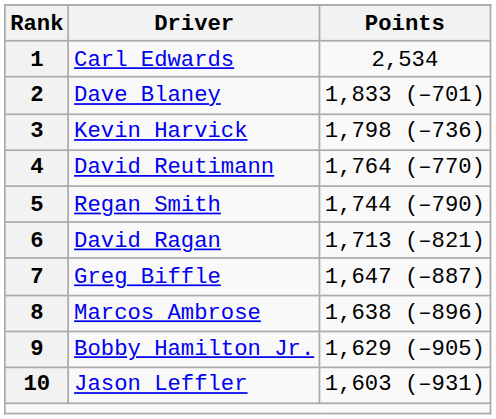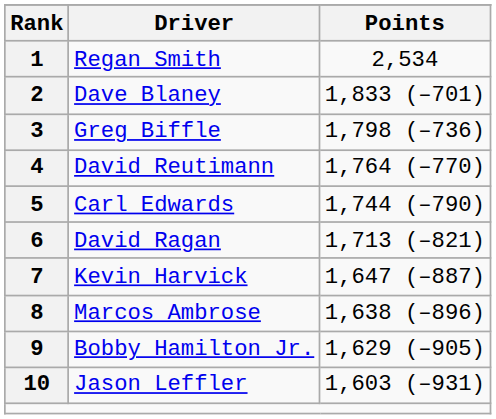 <table class="wikitable">
 <tr>
 </tr>
 <tr>
 <th scope="col">Rank</th>
 <th scope="col">Driver</th>
 <th scope="col">Points</th>
 </tr>
 <tr>
 <th scope="row">1</th>
-<td><a href='#'>Carl Edwards</a></td>
+<td><a href='#'>Regan Smith</a></td>
 <td style="text-align:center;">2,534</td>
 </tr>
 <tr>
 <th scope="row">2</th>
 <td><a href='#'>Dave Blaney</a></td>
 <td style="text-align:center;">1,833 (–701)</td>
 </tr>
 <tr>
 <th scope="row">3</th>
-<td><a href='#'>Kevin Harvick</a></td>
+<td><a href='#'>Greg Biffle</a></td>
 <td style="text-align:center;">1,798 (–736)</td>
 </tr>
 <tr>
 <th scope="row">4</th>
 <td><a href='#'>David Reutimann</a></td>
 <td style="text-align:center;">1,764 (–770)</td>
 </tr>
 <tr>
 <th scope="row">5</th>
-<td><a href='#'>Regan Smith</a></td>
+<td><a href='#'>Carl Edwards</a></td>
 <td style="text-align:center;">1,744 (–790)</td>
 </tr>
 <tr>
 <th scope="row">6</th>
 <td><a href='#'>David Ragan</a></td>
 <td style="text-align:center;">1,713 (–821)</td>
 </tr>
 <tr>
 <th scope="row">7</th>
-<td><a href='#'>Greg Biffle</a></td>
+<td><a href='#'>Kevin Harvick</a></td>
 <td style="text-align:center;">1,647 (–887)</td>
 </tr>
 <tr>
 <th scope="row">8</th>
 <td><a href='#'>Marcos Ambrose</a></td>
 <td style="text-align:center;">1,638 (–896)</td>
 </tr>
 <tr>
 <th scope="row">9</th>
 <td><a href='#'>Bobby Hamilton Jr.</a></td>
 <td style="text-align:center;">1,629 (–905)</td>
 </tr>
 <tr>
 <th scope="row">10</th>
 <td><a href='#'>Jason Leffler</a></td>
 <td style="text-align:center;">1,603 (–931)</td>
 </tr>
 <tr class="sortbottom">
 <td colspan="9"></td>
 </tr>
 </table>
